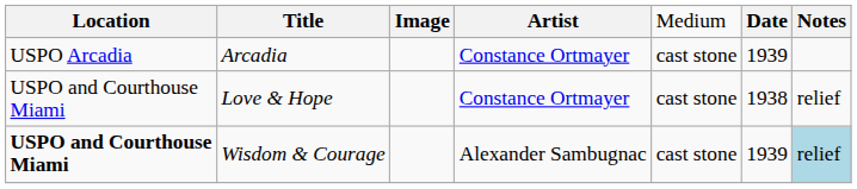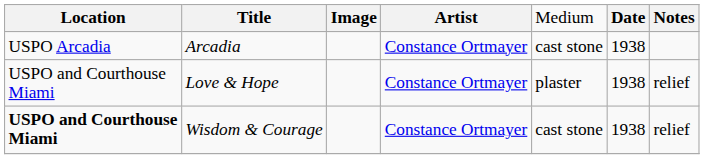 <table class="wikitable sortable">
 <tr>
 <th>Location</th>
 <th>Title</th>
 <th>Image</th>
 <th>Artist</th>
 <td>Medium</td>
 <th>Date</th>
 <th>Notes</th>
 </tr>
 <tr>
 <td>USPO <a href='#'>Arcadia</a></td>
 <td><em>Arcadia</em></td>
 <td></td>
 <td><a href='#'>Constance Ortmayer</a></td>
 <td>cast stone</td>
-<td>1939</td>
+<td>1938</td>
 <td></td>
 </tr>
 <tr>
 <td>USPO and Courthouse<br><a href='#'>Miami</a></td>
 <td><em>Love & Hope</em></td>
 <td></td>
 <td><a href='#'>Constance Ortmayer</a></td>
-<td>cast stone</td>
+<td>plaster</td>
 <td>1938</td>
 <td>relief</td>
 </tr>
 <tr>
 <td><strong>USPO and Courthouse<br>Miami</strong></td>
 <td><em>Wisdom & Courage</em></td>
 <td></td>
-<td>Alexander Sambugnac</td>
+<td><a href='#'>Constance Ortmayer</a></td>
 <td>cast stone</td>
-<td>1939</td>
-<td style="background: lightblue;">relief</td>
+<td>1938</td>
+<td>relief</td>
 </tr>
 <tr>
 </tr>
 </table>
